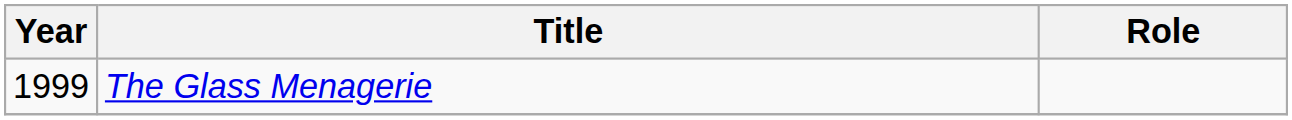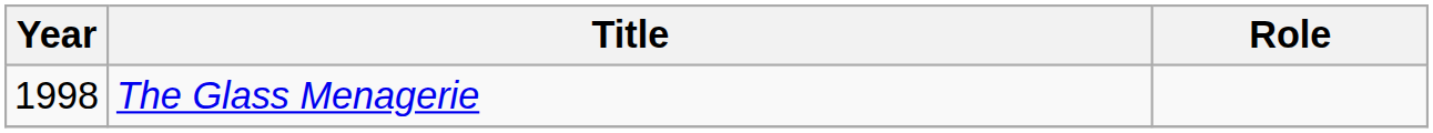 <table class="wikitable" style="width:600px">
 <tr>
 <th width=10>Year</th>
 <th>Title</th>
 <th>Role</th>
 </tr>
 <tr>
-<td>1999</td>
+<td>1998</td>
 <td><em><a href='#'>The Glass Menagerie</a></em></td>
 <td></td>
 </tr>
 <tr>
 </tr>
 </table>
